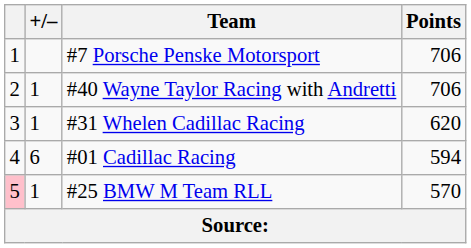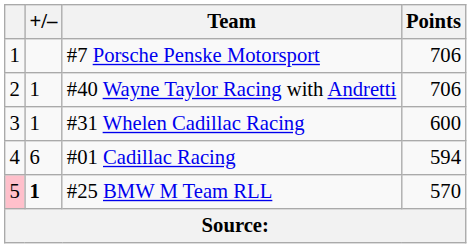 <table class="wikitable" style="font-size: 95%;">
 <tr>
 <th scope="col"></th>
 <th scope="col">+/–</th>
 <th scope="col">Team</th>
 <th scope="col">Points</th>
 </tr>
 <tr>
 <td align=center>1</td>
 <td align=left></td>
 <td>#7 <a href='#'>Porsche Penske Motorsport</a></td>
 <td align=right>706</td>
 </tr>
 <tr>
 <td align=center>2</td>
 <td align=left> 1</td>
 <td>#40 <a href='#'>Wayne Taylor Racing</a> with <a href='#'>Andretti</a></td>
 <td align=right>706</td>
 </tr>
 <tr>
 <td align=center>3</td>
 <td align=left> 1</td>
 <td>#31 <a href='#'>Whelen Cadillac Racing</a></td>
-<td align=right>620</td>
+<td align=right>600</td>
 </tr>
 <tr>
 <td align=center>4</td>
 <td align=left> 6</td>
 <td>#01 <a href='#'>Cadillac Racing</a></td>
 <td align=right>594</td>
 </tr>
 <tr>
 <td align=center style="background: pink;">5</td>
-<td align=left> 1</td>
+<td align=left><strong> 1</strong></td>
 <td>#25 <a href='#'>BMW M Team RLL</a></td>
 <td align=right>570</td>
 </tr>
 <tr>
 <th colspan=5>Source:</th>
 </tr>
 </table>
